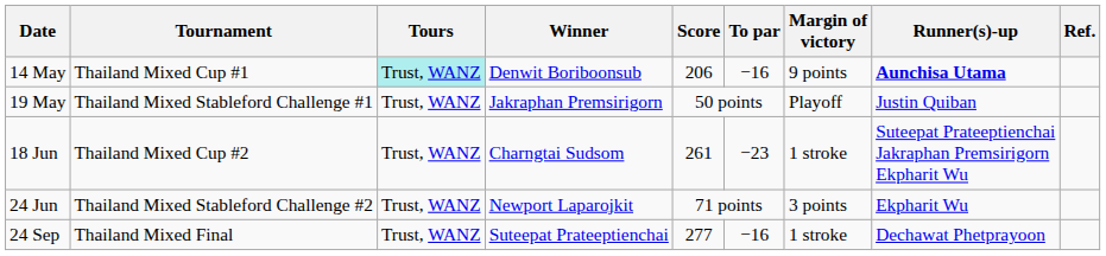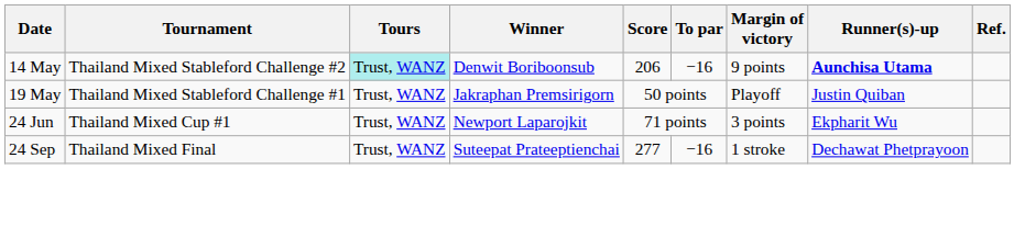 <table class=wikitable style="font-size:95%">
 <tr>
 <th>Date</th>
 <th>Tournament</th>
 <th>Tours</th>
 <th>Winner</th>
 <th>Score</th>
 <th>To par</th>
 <th>Margin of<br>victory</th>
 <th>Runner(s)-up</th>
 <th>Ref.</th>
 </tr>
 <tr>
 <td>14 May</td>
-<td>Thailand Mixed Cup #1</td>
+<td>Thailand Mixed Stableford Challenge #2</td>
 <td style="background: paleturquoise;">Trust, <a href='#'>WANZ</a></td>
 <td> <a href='#'>Denwit Boriboonsub</a></td>
 <td align=center>206</td>
 <td align=center>−16</td>
 <td>9 points</td>
 <td><strong> <a href='#'>Aunchisa Utama</a></strong></td>
 <td></td>
 </tr>
 <tr>
 <td>19 May</td>
 <td>Thailand Mixed Stableford Challenge #1</td>
 <td>Trust, <a href='#'>WANZ</a></td>
 <td> <a href='#'>Jakraphan Premsirigorn</a></td>
 <td colspan=2 align=center>50 points</td>
 <td>Playoff</td>
 <td> <a href='#'>Justin Quiban</a></td>
 <td></td>
 </tr>
 <tr>
-<td>18 Jun</td>
-<td>Thailand Mixed Cup #2</td>
-<td>Trust, <a href='#'>WANZ</a></td>
-<td> <a href='#'>Charngtai Sudsom</a></td>
-<td align=center>261</td>
-<td align=center>−23</td>
-<td>1 stroke</td>
-<td> <a href='#'>Suteepat Prateeptienchai</a><br> <a href='#'>Jakraphan Premsirigorn</a><br> <a href='#'>Ekpharit Wu</a></td>
-<td></td>
-</tr>
-<tr>
 <td>24 Jun</td>
-<td>Thailand Mixed Stableford Challenge #2</td>
+<td>Thailand Mixed Cup #1</td>
 <td>Trust, <a href='#'>WANZ</a></td>
 <td> <a href='#'>Newport Laparojkit</a></td>
 <td colspan=2 align=center>71 points</td>
 <td>3 points</td>
 <td> <a href='#'>Ekpharit Wu</a></td>
 <td></td>
 </tr>
 <tr>
 <td>24 Sep</td>
 <td>Thailand Mixed Final</td>
 <td>Trust, <a href='#'>WANZ</a></td>
 <td> <a href='#'>Suteepat Prateeptienchai</a></td>
 <td align=center>277</td>
 <td align=center>−16</td>
 <td>1 stroke</td>
 <td> <a href='#'>Dechawat Phetprayoon</a></td>
 <td></td>
 </tr>
 </table>
